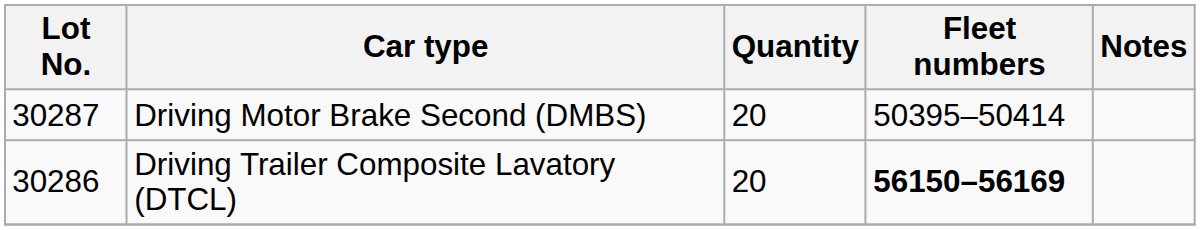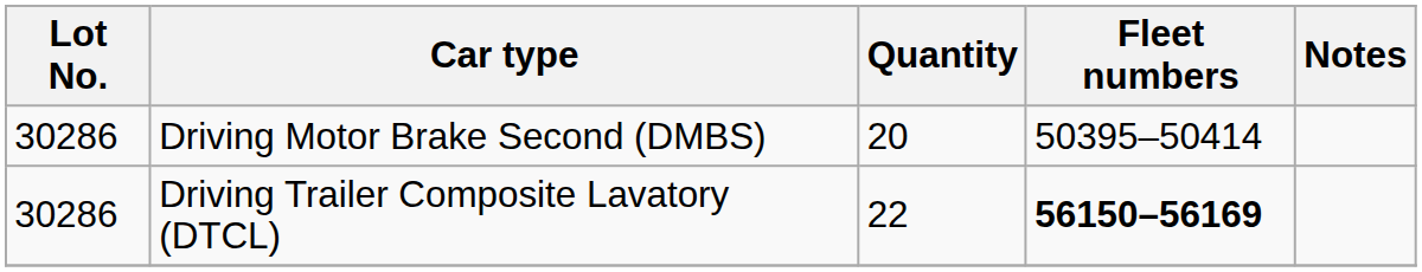 <table class="wikitable">
 <tr>
 <th>Lot No.</th>
 <th>Car type</th>
 <th>Quantity</th>
 <th>Fleet numbers</th>
 <th>Notes</th>
 </tr>
 <tr>
-<td>30287</td>
+<td>30286</td>
 <td>Driving Motor Brake Second (DMBS)</td>
 <td>20</td>
 <td>50395–50414</td>
 <td></td>
 </tr>
 <tr>
 <td>30286</td>
 <td>Driving Trailer Composite Lavatory (DTCL)</td>
-<td>20</td>
+<td>22</td>
 <td><strong>56150–56169</strong></td>
 <td></td>
 </tr>
 <tr>
 </tr>
 </table>
